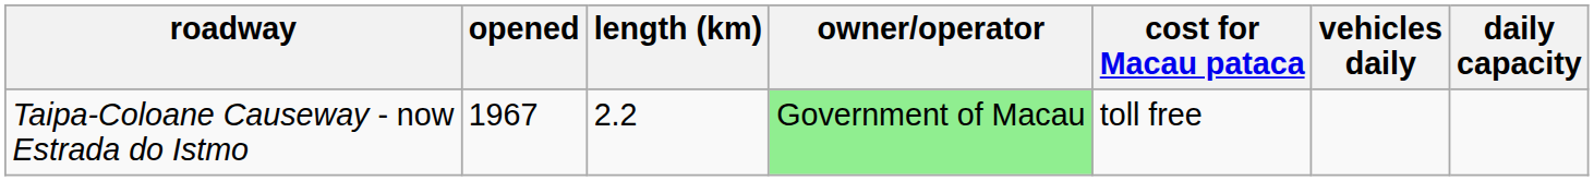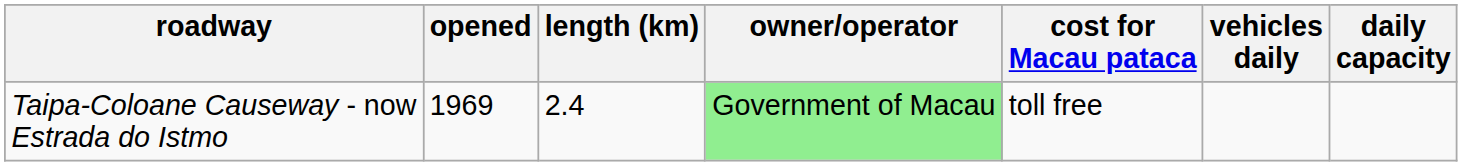 <table class="wikitable">
 <tr valign=top>
 <th>roadway</th>
 <th>opened</th>
 <th>length (km)</th>
 <th>owner/operator</th>
 <th>cost for<br><a href='#'>Macau pataca</a></th>
 <th>vehicles<br>daily</th>
 <th>daily<br>capacity</th>
 </tr>
 <tr valign=top>
 <td><em>Taipa-Coloane Causeway</em> - now<br><em>Estrada do Istmo</em></td>
-<td 1968>1967</td>
-<td>2.2</td>
+<td 1968>1969</td>
+<td>2.4</td>
 <td style="background: lightgreen;">Government of Macau</td>
 <td>toll free</td>
 <td></td>
 <td></td>
 </tr>
 </table>
